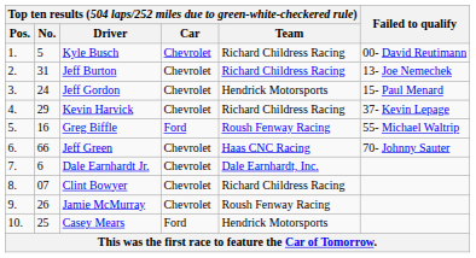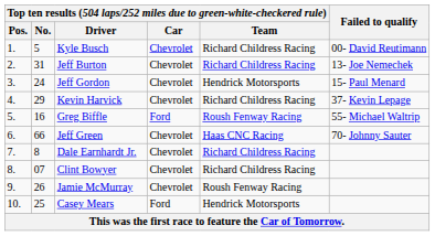 <table class="wikitable">
 <tr>
 <th colspan=5>Top ten results (<em>504 laps/252 miles due to green-white-checkered rule</em>)</th>
 <th rowspan=2>Failed to qualify</th>
 </tr>
 <tr>
 <th>Pos.</th>
 <th>No.</th>
 <th>Driver</th>
 <th>Car</th>
 <th>Team</th>
 </tr>
 <tr>
 <td>1.</td>
 <td>5</td>
 <td><a href='#'>Kyle Busch</a></td>
 <td><a href='#'>Chevrolet</a></td>
 <td>Richard Childress Racing</td>
 <td>00- <a href='#'>David Reutimann</a></td>
 </tr>
 <tr>
 <td>2.</td>
 <td>31</td>
 <td><a href='#'>Jeff Burton</a></td>
 <td>Chevrolet</td>
 <td><a href='#'>Richard Childress Racing</a></td>
 <td>13- <a href='#'>Joe Nemechek</a></td>
 </tr>
 <tr>
 <td>3.</td>
 <td>24</td>
 <td><a href='#'>Jeff Gordon</a></td>
 <td>Chevrolet</td>
 <td>Hendrick Motorsports</td>
 <td>15- <a href='#'>Paul Menard</a></td>
 </tr>
 <tr>
 <td>4.</td>
 <td>29</td>
 <td><a href='#'>Kevin Harvick</a></td>
 <td>Chevrolet</td>
 <td>Richard Childress Racing</td>
 <td>37- <a href='#'>Kevin Lepage</a></td>
 </tr>
 <tr>
 <td>5.</td>
 <td>16</td>
 <td><a href='#'>Greg Biffle</a></td>
 <td><a href='#'>Ford</a></td>
 <td><a href='#'>Roush Fenway Racing</a></td>
 <td>55- <a href='#'>Michael Waltrip</a></td>
 </tr>
 <tr>
 <td>6.</td>
 <td>66</td>
 <td><a href='#'>Jeff Green</a></td>
 <td>Chevrolet</td>
 <td><a href='#'>Haas CNC Racing</a></td>
 <td>70- <a href='#'>Johnny Sauter</a></td>
 </tr>
 <tr>
 <td>7.</td>
-<td>6</td>
+<td>8</td>
 <td><a href='#'>Dale Earnhardt Jr.</a></td>
 <td>Chevrolet</td>
-<td><a href='#'>Dale Earnhardt, Inc.</a></td>
+<td><a href='#'>Richard Childress Racing</a></td>
 <td></td>
 </tr>
 <tr>
 <td>8.</td>
 <td>07</td>
 <td><a href='#'>Clint Bowyer</a></td>
 <td>Chevrolet</td>
 <td>Richard Childress Racing</td>
 <td></td>
 </tr>
 <tr>
 <td>9.</td>
 <td>26</td>
 <td><a href='#'>Jamie McMurray</a></td>
 <td>Chevrolet</td>
 <td>Roush Fenway Racing</td>
 <td></td>
 </tr>
 <tr>
 <td>10.</td>
 <td>25</td>
 <td><a href='#'>Casey Mears</a></td>
 <td>Ford</td>
 <td>Hendrick Motorsports</td>
 <td></td>
 </tr>
 <tr>
 <th colspan=6>This was the first race to feature the <a href='#'>Car of Tomorrow</a>.</th>
 </tr>
 </table>
